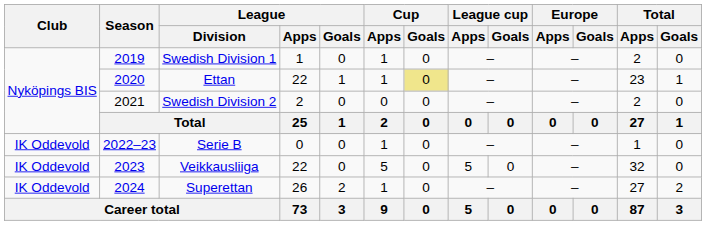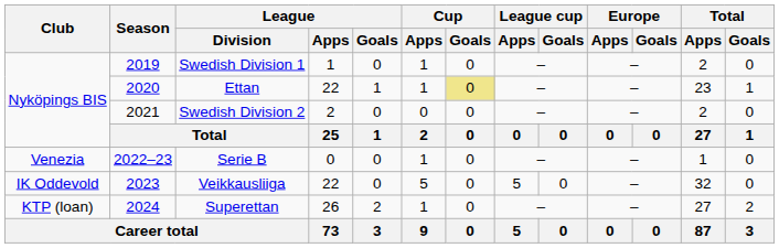 <table class="wikitable" style="text-align:center">
 <tr>
 <th rowspan="2">Club</th>
 <th rowspan="2">Season</th>
 <th colspan="3">League</th>
 <th colspan="2">Cup</th>
 <th colspan="2">League cup</th>
 <th colspan="2">Europe</th>
 <th colspan="2">Total</th>
 </tr>
 <tr>
 <th>Division</th>
 <th>Apps</th>
 <th>Goals</th>
 <th>Apps</th>
 <th>Goals</th>
 <th>Apps</th>
 <th>Goals</th>
 <th>Apps</th>
 <th>Goals</th>
 <th>Apps</th>
 <th>Goals</th>
 </tr>
 <tr>
 <td rowspan=4><a href='#'>Nyköpings BIS</a></td>
 <td><a href='#'>2019</a></td>
 <td><a href='#'>Swedish Division 1</a></td>
 <td>1</td>
 <td>0</td>
 <td>1</td>
 <td>0</td>
 <td colspan=2>–</td>
 <td colspan=2>–</td>
 <td>2</td>
 <td>0</td>
 </tr>
 <tr>
 <td><a href='#'>2020</a></td>
 <td><a href='#'>Ettan</a></td>
 <td>22</td>
 <td>1</td>
 <td>1</td>
 <td style="background: khaki;">0</td>
 <td colspan=2>–</td>
 <td colspan=2>–</td>
 <td>23</td>
 <td>1</td>
 </tr>
 <tr>
 <td>2021</td>
 <td><a href='#'>Swedish Division 2</a></td>
 <td>2</td>
 <td>0</td>
 <td>0</td>
 <td>0</td>
 <td colspan=2>–</td>
 <td colspan=2>–</td>
 <td>2</td>
 <td>0</td>
 </tr>
 <tr>
 <th colspan=2>Total</th>
 <th>25</th>
 <th>1</th>
 <th>2</th>
 <th>0</th>
 <th>0</th>
 <th>0</th>
 <th>0</th>
 <th>0</th>
 <th>27</th>
 <th>1</th>
 </tr>
 <tr>
-<td><a href='#'>IK Oddevold</a></td>
+<td><a href='#'>Venezia</a></td>
 <td><a href='#'>2022–23</a></td>
 <td><a href='#'>Serie B</a></td>
 <td>0</td>
 <td>0</td>
 <td>1</td>
 <td>0</td>
 <td colspan=2>–</td>
 <td colspan=2>–</td>
 <td>1</td>
 <td>0</td>
 </tr>
 <tr>
 <td><a href='#'>IK Oddevold</a></td>
 <td><a href='#'>2023</a></td>
 <td><a href='#'>Veikkausliiga</a></td>
 <td>22</td>
 <td>0</td>
 <td>5</td>
 <td>0</td>
 <td>5</td>
 <td>0</td>
 <td colspan=2>–</td>
 <td>32</td>
 <td>0</td>
 </tr>
 <tr>
-<td><a href='#'>IK Oddevold</a></td>
+<td><a href='#'>KTP</a> (loan)</td>
 <td><a href='#'>2024</a></td>
 <td><a href='#'>Superettan</a></td>
 <td>26</td>
 <td>2</td>
 <td>1</td>
 <td>0</td>
 <td colspan=2>–</td>
 <td colspan=2>–</td>
 <td>27</td>
 <td>2</td>
 </tr>
 <tr>
 <th colspan="3">Career total</th>
 <th>73</th>
 <th>3</th>
 <th>9</th>
 <th>0</th>
 <th>5</th>
 <th>0</th>
 <th>0</th>
 <th>0</th>
 <th>87</th>
 <th>3</th>
 </tr>
 </table>
